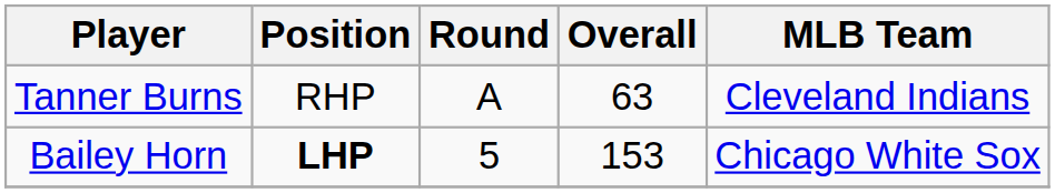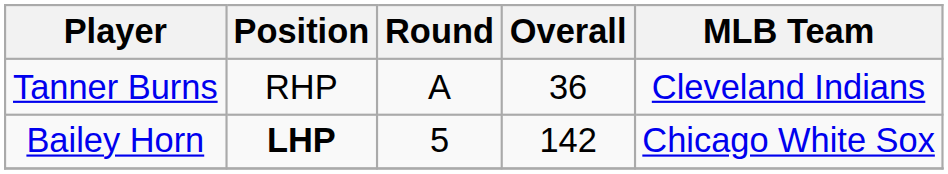 <table class="wikitable" style="text-align:center;">
 <tr>
 <th>Player</th>
 <th>Position</th>
 <th>Round</th>
 <th>Overall</th>
 <th>MLB Team</th>
 </tr>
 <tr>
 <td><a href='#'>Tanner Burns</a></td>
 <td>RHP</td>
 <td>A</td>
-<td>63</td>
+<td>36</td>
 <td><a href='#'>Cleveland Indians</a></td>
 </tr>
 <tr>
 <td><a href='#'>Bailey Horn</a></td>
 <td><strong>LHP</strong></td>
 <td>5</td>
-<td>153</td>
+<td>142</td>
 <td><a href='#'>Chicago White Sox</a></td>
 </tr>
 <tr>
 </tr>
 </table>
